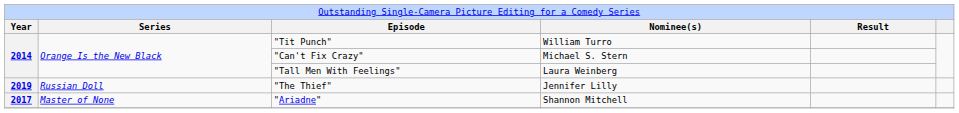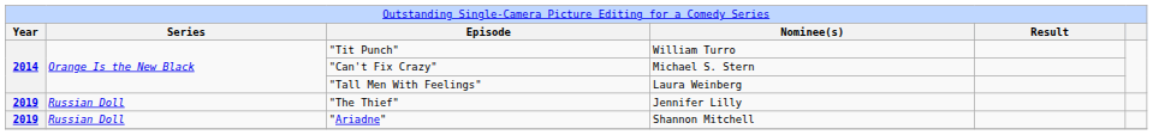 <table class="wikitable plainrowheaders" style="font-size: 90%" width=80%>
 <tr ---- bgcolor="#bfd7ff">
 <td colspan=6 align=center><a href='#'>Outstanding Single-Camera Picture Editing for a Comedy Series</a></td>
 </tr>
 <tr ---- bgcolor="#bfd7ff">
 <th scope="col" style="width:1%;">Year</th>
 <th scope="col" style="width:13%;">Series</th>
 <th scope="col" style="width:15%;">Episode</th>
 <th scope="col" style="width:15%;">Nominee(s)</th>
 <th scope="col" style="width:7%;">Result</th>
 <th scope="col" style="width:1%;"></th>
 </tr>
 <tr>
 <th scope=row rowspan="3"><a href='#'>2014</a></th>
 <td rowspan="3"><em><a href='#'>Orange Is the New Black</a></em></td>
 <td>"Tit Punch"</td>
 <td>William Turro</td>
 <td></td>
 <td rowspan="3"></td>
 </tr>
 <tr>
 <td>"Can't Fix Crazy"</td>
 <td>Michael S. Stern</td>
 <td></td>
 </tr>
 <tr>
 <td>"Tall Men With Feelings"</td>
 <td>Laura Weinberg</td>
 <td></td>
 </tr>
 <tr>
 <th scope=row><a href='#'>2019</a></th>
 <td><em><a href='#'>Russian Doll</a></em></td>
 <td>"The Thief"</td>
 <td>Jennifer Lilly</td>
 <td></td>
 <td></td>
 </tr>
 <tr>
-<th scope=row><a href='#'>2017</a></th>
-<td><em><a href='#'>Master of None</a></em></td>
+<th scope=row><a href='#'>2019</a></th>
+<td><em><a href='#'>Russian Doll</a></em></td>
 <td>"<a href='#'>Ariadne</a>"</td>
 <td>Shannon Mitchell</td>
 <td></td>
 <td></td>
 </tr>
 <tr>
 </tr>
 </table>
